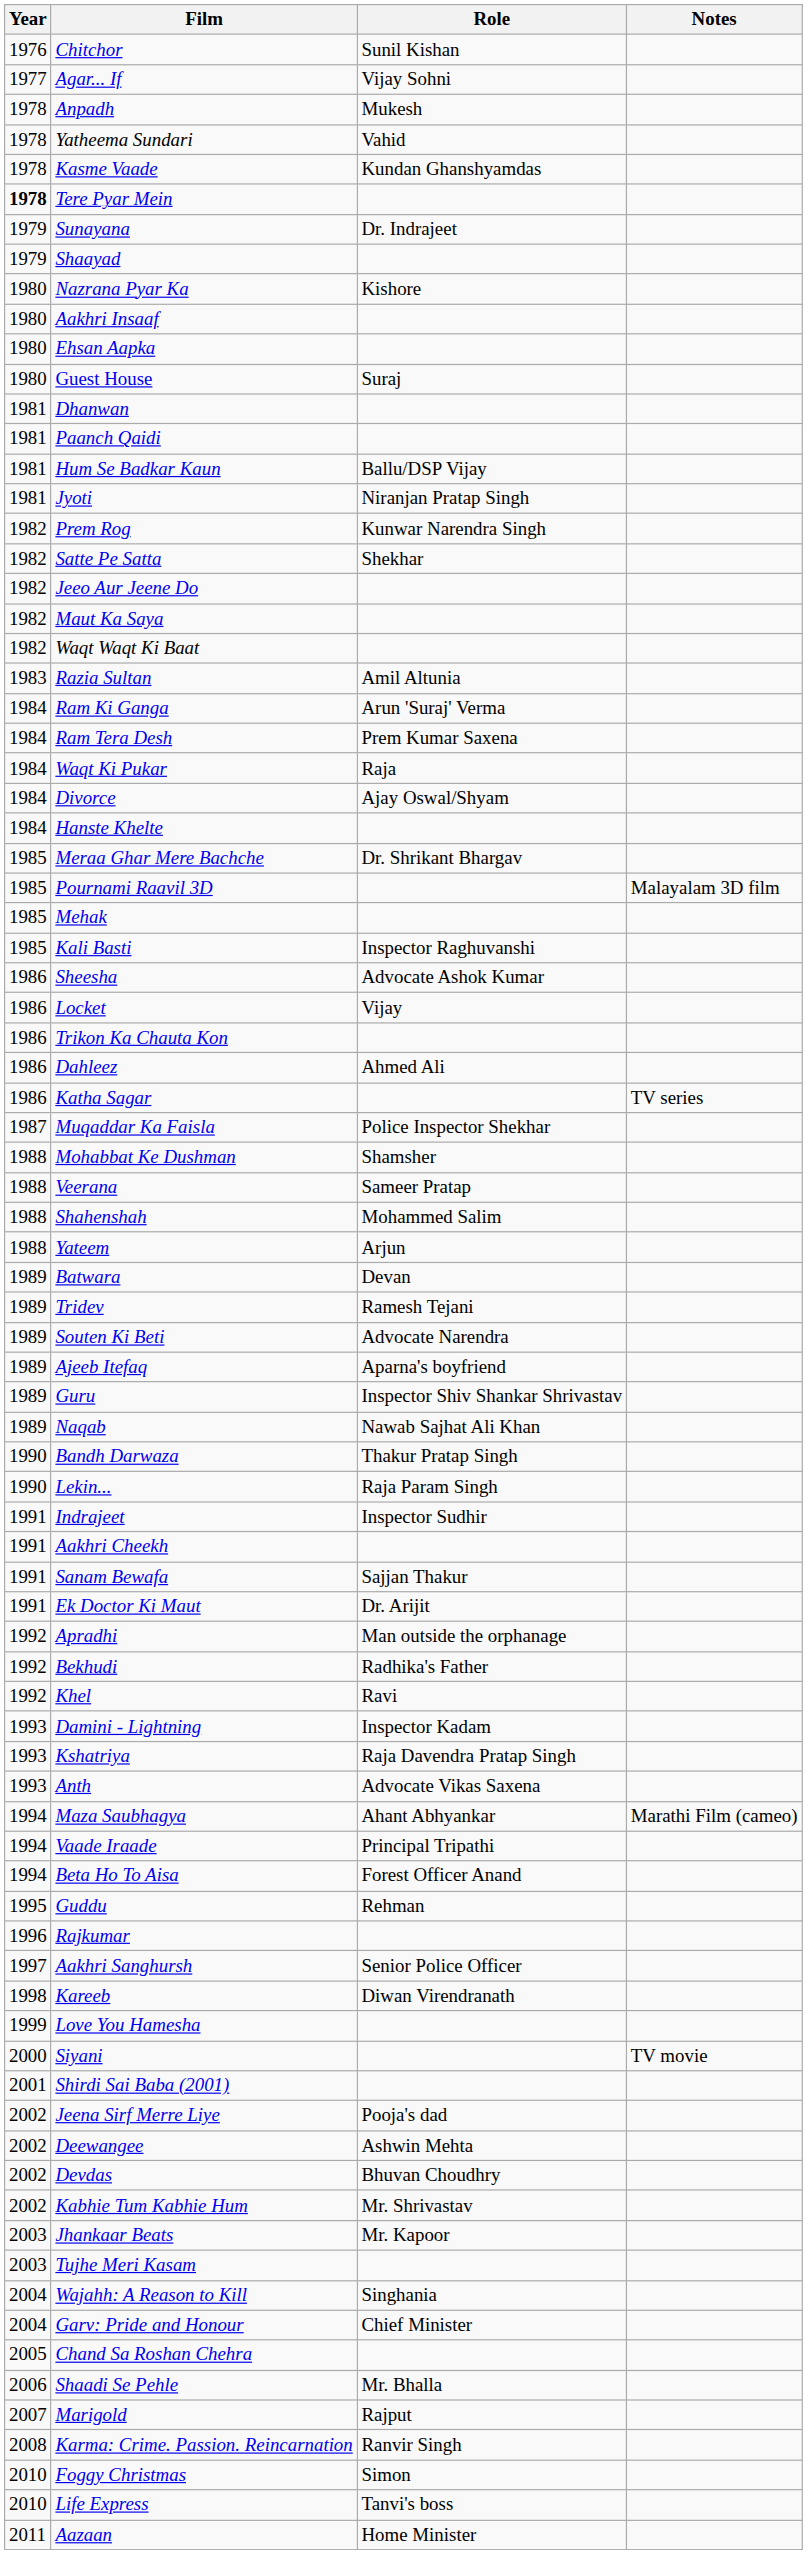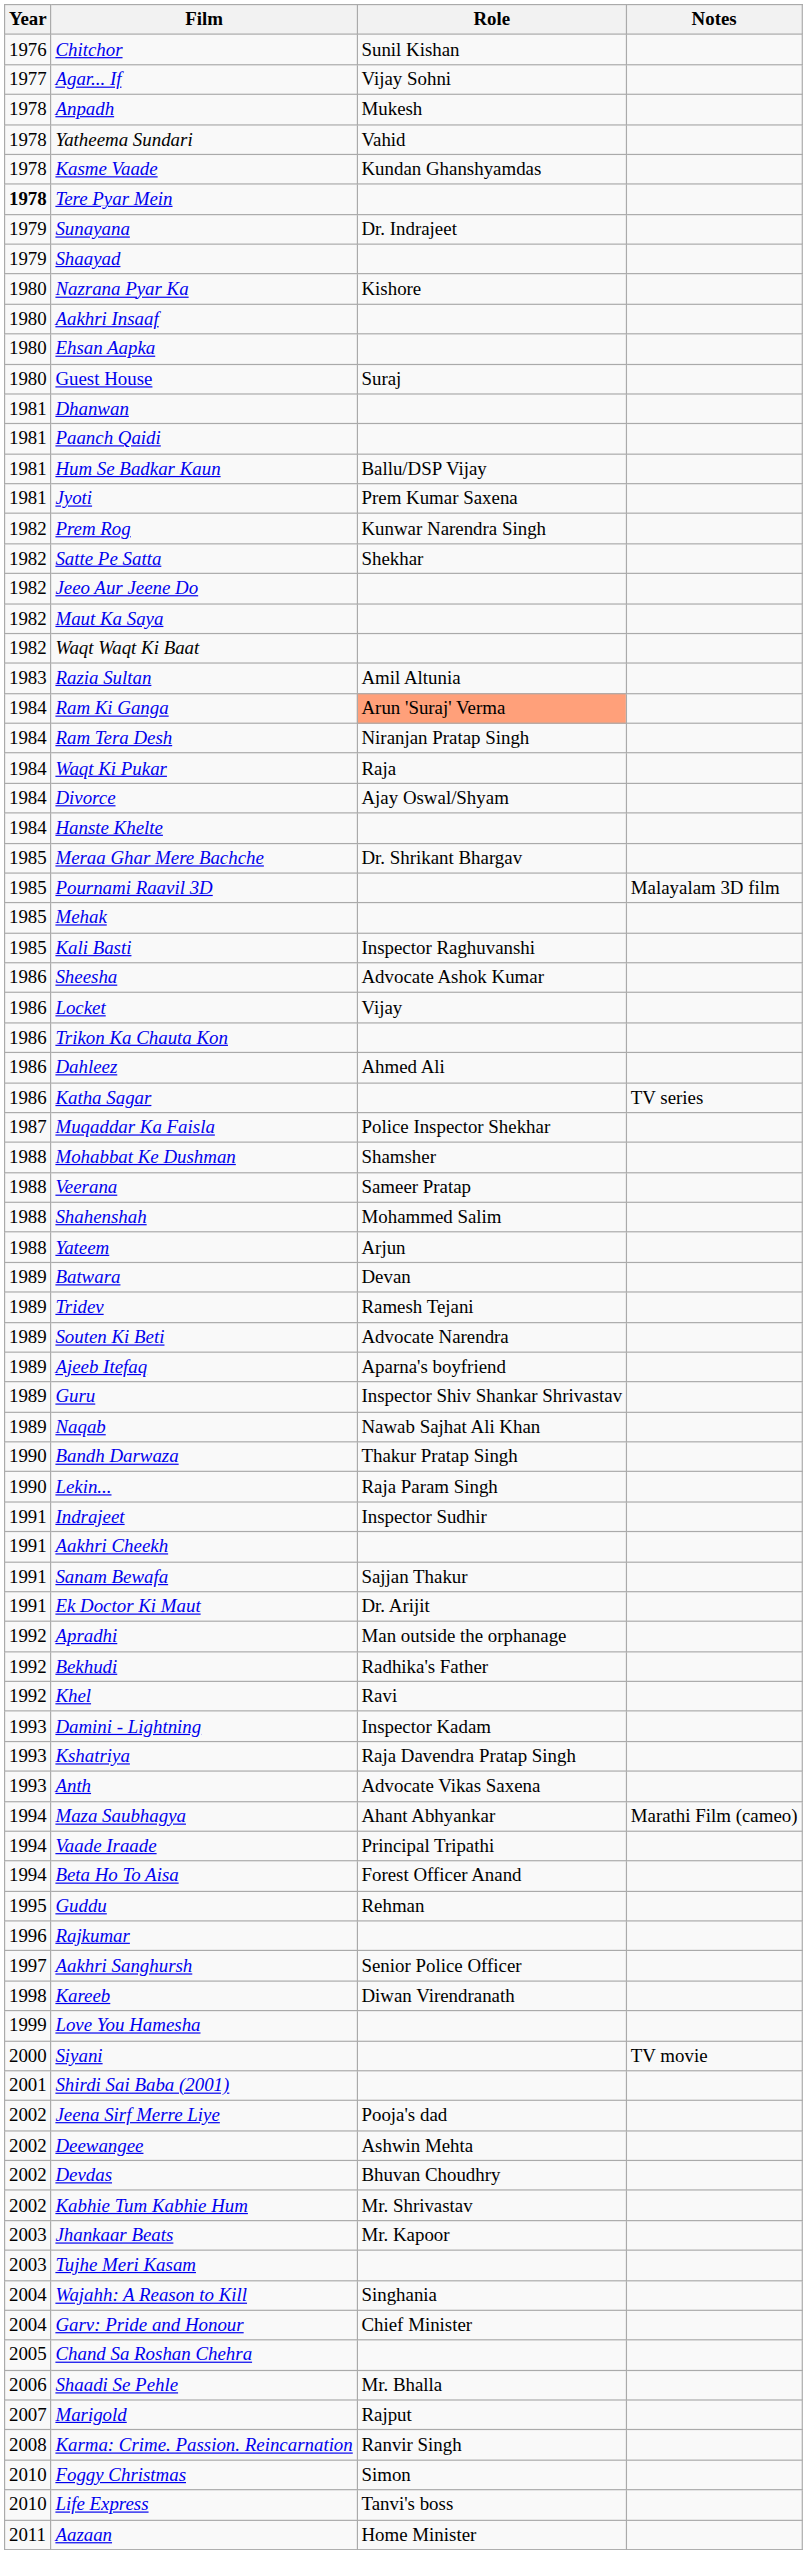 <table class="wikitable sortable">
 <tr>
 <th>Year</th>
 <th>Film</th>
 <th>Role</th>
 <th>Notes</th>
 </tr>
 <tr>
 <td>1976</td>
 <td><em><a href='#'>Chitchor</a></em></td>
 <td>Sunil Kishan</td>
 <td></td>
 </tr>
 <tr>
 <td>1977</td>
 <td><em><a href='#'>Agar... If</a></em></td>
 <td>Vijay Sohni</td>
 <td></td>
 </tr>
 <tr>
 <td>1978</td>
 <td><em><a href='#'>Anpadh</a></em></td>
 <td>Mukesh</td>
 <td></td>
 </tr>
 <tr>
 <td>1978</td>
 <td><em>Yatheema Sundari</em></td>
 <td>Vahid</td>
 <td></td>
 </tr>
 <tr>
 <td>1978</td>
 <td><em><a href='#'>Kasme Vaade</a></em></td>
 <td>Kundan Ghanshyamdas</td>
 <td></td>
 </tr>
 <tr>
 <td><strong>1978</strong></td>
 <td><em><a href='#'>Tere Pyar Mein</a></em></td>
 <td></td>
 <td></td>
 </tr>
 <tr>
 <td>1979</td>
 <td><em><a href='#'>Sunayana</a></em></td>
 <td>Dr. Indrajeet</td>
 <td></td>
 </tr>
 <tr>
 <td>1979</td>
 <td><em><a href='#'>Shaayad</a></em></td>
 <td></td>
 <td></td>
 </tr>
 <tr>
 <td>1980</td>
 <td><em><a href='#'>Nazrana Pyar Ka</a></em></td>
 <td>Kishore</td>
 <td></td>
 </tr>
 <tr>
 <td>1980</td>
 <td><em><a href='#'>Aakhri Insaaf</a></em></td>
 <td></td>
 <td></td>
 </tr>
 <tr>
 <td>1980</td>
 <td><em><a href='#'>Ehsan Aapka</a></em></td>
 <td></td>
 <td></td>
 </tr>
 <tr>
 <td>1980</td>
 <td><a href='#'>Guest House</a></td>
 <td>Suraj</td>
 <td></td>
 </tr>
 <tr>
 <td>1981</td>
 <td><em><a href='#'>Dhanwan</a></em></td>
 <td></td>
 <td></td>
 </tr>
 <tr>
 <td>1981</td>
 <td><em><a href='#'>Paanch Qaidi</a></em></td>
 <td></td>
 <td></td>
 </tr>
 <tr>
 <td>1981</td>
 <td><em><a href='#'>Hum Se Badkar Kaun</a></em></td>
 <td>Ballu/DSP Vijay</td>
 <td></td>
 </tr>
 <tr>
 <td>1981</td>
 <td><em><a href='#'>Jyoti</a></em></td>
-<td>Niranjan Pratap Singh</td>
+<td>Prem Kumar Saxena</td>
 <td></td>
 </tr>
 <tr>
 <td>1982</td>
 <td><em><a href='#'>Prem Rog</a></em></td>
 <td>Kunwar Narendra Singh</td>
 <td></td>
 </tr>
 <tr>
 <td>1982</td>
 <td><em><a href='#'>Satte Pe Satta</a></em></td>
 <td>Shekhar</td>
 <td></td>
 </tr>
 <tr>
 <td>1982</td>
 <td><em><a href='#'>Jeeo Aur Jeene Do</a></em></td>
 <td></td>
 <td></td>
 </tr>
 <tr>
 <td>1982</td>
 <td><em><a href='#'>Maut Ka Saya</a></em></td>
 <td></td>
 <td></td>
 </tr>
 <tr>
 <td>1982</td>
 <td><em>Waqt Waqt Ki Baat</em></td>
 <td></td>
 <td></td>
 </tr>
 <tr>
 <td>1983</td>
 <td><em><a href='#'>Razia Sultan</a></em></td>
 <td>Amil Altunia</td>
 <td></td>
 </tr>
 <tr>
 <td>1984</td>
 <td><em><a href='#'>Ram Ki Ganga</a></em></td>
-<td>Arun 'Suraj' Verma</td>
+<td style="background: lightsalmon;">Arun 'Suraj' Verma</td>
 <td></td>
 </tr>
 <tr>
 <td>1984</td>
 <td><em><a href='#'>Ram Tera Desh</a></em></td>
-<td>Prem Kumar Saxena</td>
+<td>Niranjan Pratap Singh</td>
 <td></td>
 </tr>
 <tr>
 <td>1984</td>
 <td><em><a href='#'>Waqt Ki Pukar</a></em></td>
 <td>Raja</td>
 <td></td>
 </tr>
 <tr>
 <td>1984</td>
 <td><em><a href='#'>Divorce</a></em></td>
 <td>Ajay Oswal/Shyam</td>
 <td></td>
 </tr>
 <tr>
 <td>1984</td>
 <td><em><a href='#'>Hanste Khelte</a></em></td>
 <td></td>
 <td></td>
 </tr>
 <tr>
 <td>1985</td>
 <td><em><a href='#'>Meraa Ghar Mere Bachche</a></em></td>
 <td>Dr. Shrikant Bhargav</td>
 <td></td>
 </tr>
 <tr>
 <td>1985</td>
 <td><em><a href='#'>Pournami Raavil 3D</a></em></td>
 <td></td>
 <td>Malayalam 3D film</td>
 </tr>
 <tr>
 <td>1985</td>
 <td><em><a href='#'>Mehak</a></em></td>
 <td></td>
 <td></td>
 </tr>
 <tr>
 <td>1985</td>
 <td><em><a href='#'>Kali Basti</a></em></td>
 <td>Inspector Raghuvanshi</td>
 <td></td>
 </tr>
 <tr>
 <td>1986</td>
 <td><em><a href='#'>Sheesha</a></em></td>
 <td>Advocate Ashok Kumar</td>
 <td></td>
 </tr>
 <tr>
 <td>1986</td>
 <td><em><a href='#'>Locket</a></em></td>
 <td>Vijay</td>
 <td></td>
 </tr>
 <tr>
 <td>1986</td>
 <td><em><a href='#'>Trikon Ka Chauta Kon</a></em></td>
 <td></td>
 <td></td>
 </tr>
 <tr>
 <td>1986</td>
 <td><em><a href='#'>Dahleez</a></em></td>
 <td>Ahmed Ali</td>
 <td></td>
 </tr>
 <tr>
 <td>1986</td>
 <td><em><a href='#'>Katha Sagar</a></em></td>
 <td></td>
 <td>TV series</td>
 </tr>
 <tr>
 <td>1987</td>
 <td><em><a href='#'>Muqaddar Ka Faisla</a></em></td>
 <td>Police Inspector Shekhar</td>
 <td></td>
 </tr>
 <tr>
 <td>1988</td>
 <td><em><a href='#'>Mohabbat Ke Dushman</a></em></td>
 <td>Shamsher</td>
 <td></td>
 </tr>
 <tr>
 <td>1988</td>
 <td><em><a href='#'>Veerana</a></em></td>
 <td>Sameer Pratap</td>
 <td></td>
 </tr>
 <tr>
 <td>1988</td>
 <td><em><a href='#'>Shahenshah</a></em></td>
 <td>Mohammed Salim</td>
 <td></td>
 </tr>
 <tr>
 <td>1988</td>
 <td><em><a href='#'>Yateem</a></em></td>
 <td>Arjun</td>
 <td></td>
 </tr>
 <tr>
 <td>1989</td>
 <td><em><a href='#'>Batwara</a></em></td>
 <td>Devan</td>
 <td></td>
 </tr>
 <tr>
 <td>1989</td>
 <td><em><a href='#'>Tridev</a></em></td>
 <td>Ramesh Tejani</td>
 <td></td>
 </tr>
 <tr>
 <td>1989</td>
 <td><em><a href='#'>Souten Ki Beti</a></em></td>
 <td>Advocate Narendra</td>
 <td></td>
 </tr>
 <tr>
 <td>1989</td>
 <td><em><a href='#'>Ajeeb Itefaq</a></em></td>
 <td>Aparna's boyfriend</td>
 <td></td>
 </tr>
 <tr>
 <td>1989</td>
 <td><em><a href='#'>Guru</a></em></td>
 <td>Inspector Shiv Shankar Shrivastav</td>
 <td></td>
 </tr>
 <tr>
 <td>1989</td>
 <td><em><a href='#'>Naqab</a></em></td>
 <td>Nawab Sajhat Ali Khan</td>
 <td></td>
 </tr>
 <tr>
 <td>1990</td>
 <td><em><a href='#'>Bandh Darwaza</a></em></td>
 <td>Thakur Pratap Singh</td>
 <td></td>
 </tr>
 <tr>
 <td>1990</td>
 <td><em><a href='#'>Lekin...</a></em></td>
 <td>Raja Param Singh</td>
 <td></td>
 </tr>
 <tr>
 <td>1991</td>
 <td><em><a href='#'>Indrajeet</a></em></td>
 <td>Inspector Sudhir</td>
 <td></td>
 </tr>
 <tr>
 <td>1991</td>
 <td><em><a href='#'>Aakhri Cheekh</a></em></td>
 <td></td>
 <td></td>
 </tr>
 <tr>
 <td>1991</td>
 <td><em><a href='#'>Sanam Bewafa</a></em></td>
 <td>Sajjan Thakur</td>
 <td></td>
 </tr>
 <tr>
 <td>1991</td>
 <td><em><a href='#'>Ek Doctor Ki Maut</a></em></td>
 <td>Dr. Arijit</td>
 <td></td>
 </tr>
 <tr>
 <td>1992</td>
 <td><em><a href='#'>Apradhi</a></em></td>
 <td>Man outside the orphanage</td>
 <td></td>
 </tr>
 <tr>
 <td>1992</td>
 <td><em><a href='#'>Bekhudi</a></em></td>
 <td>Radhika's Father</td>
 <td></td>
 </tr>
 <tr>
 <td>1992</td>
 <td><em><a href='#'>Khel</a></em></td>
 <td>Ravi</td>
 <td></td>
 </tr>
 <tr>
 <td>1993</td>
 <td><em><a href='#'>Damini - Lightning</a></em></td>
 <td>Inspector Kadam</td>
 <td></td>
 </tr>
 <tr>
 <td>1993</td>
 <td><em><a href='#'>Kshatriya</a></em></td>
 <td>Raja Davendra Pratap Singh</td>
 <td></td>
 </tr>
 <tr>
 <td>1993</td>
 <td><em><a href='#'>Anth</a></em></td>
 <td>Advocate Vikas Saxena</td>
 <td></td>
 </tr>
 <tr>
 <td>1994</td>
 <td><em><a href='#'>Maza Saubhagya</a></em></td>
 <td>Ahant Abhyankar</td>
 <td>Marathi Film (cameo)</td>
 </tr>
 <tr>
 <td>1994</td>
 <td><em><a href='#'>Vaade Iraade</a></em></td>
 <td>Principal Tripathi</td>
 <td></td>
 </tr>
 <tr>
 <td>1994</td>
 <td><em><a href='#'>Beta Ho To Aisa</a></em></td>
 <td>Forest Officer Anand</td>
 <td></td>
 </tr>
 <tr>
 <td>1995</td>
 <td><em><a href='#'>Guddu</a></em></td>
 <td>Rehman</td>
 <td></td>
 </tr>
 <tr>
 <td>1996</td>
 <td><em><a href='#'>Rajkumar</a></em></td>
 <td></td>
 <td></td>
 </tr>
 <tr>
 <td>1997</td>
 <td><em><a href='#'>Aakhri Sanghursh</a></em></td>
 <td>Senior Police Officer</td>
 <td></td>
 </tr>
 <tr>
 <td>1998</td>
 <td><em><a href='#'>Kareeb</a></em></td>
 <td>Diwan Virendranath</td>
 <td></td>
 </tr>
 <tr>
 <td>1999</td>
 <td><em><a href='#'>Love You Hamesha</a></em></td>
 <td></td>
 <td></td>
 </tr>
 <tr>
 <td>2000</td>
 <td><em><a href='#'>Siyani</a></em></td>
 <td></td>
 <td>TV movie</td>
 </tr>
 <tr>
 <td>2001</td>
 <td><em><a href='#'>Shirdi Sai Baba (2001)</a></em></td>
 <td></td>
 <td></td>
 </tr>
 <tr>
 <td>2002</td>
 <td><em><a href='#'>Jeena Sirf Merre Liye</a></em></td>
 <td>Pooja's dad</td>
 <td></td>
 </tr>
 <tr>
 <td>2002</td>
 <td><em><a href='#'>Deewangee</a></em></td>
 <td>Ashwin Mehta</td>
 <td></td>
 </tr>
 <tr>
 <td>2002</td>
 <td><em><a href='#'>Devdas</a></em></td>
 <td>Bhuvan Choudhry</td>
 <td></td>
 </tr>
 <tr>
 <td>2002</td>
 <td><em><a href='#'>Kabhie Tum Kabhie Hum</a></em></td>
 <td>Mr. Shrivastav</td>
 <td></td>
 </tr>
 <tr>
 <td>2003</td>
 <td><em><a href='#'>Jhankaar Beats</a></em></td>
 <td>Mr. Kapoor</td>
 <td></td>
 </tr>
 <tr>
 <td>2003</td>
 <td><em><a href='#'>Tujhe Meri Kasam</a></em></td>
 <td></td>
 <td></td>
 </tr>
 <tr>
 <td>2004</td>
 <td><em><a href='#'>Wajahh: A Reason to Kill</a></em></td>
 <td>Singhania</td>
 <td></td>
 </tr>
 <tr>
 <td>2004</td>
 <td><em><a href='#'>Garv: Pride and Honour</a></em></td>
 <td>Chief Minister</td>
 <td></td>
 </tr>
 <tr>
 <td>2005</td>
 <td><em><a href='#'>Chand Sa Roshan Chehra</a></em></td>
 <td></td>
 <td></td>
 </tr>
 <tr>
 <td>2006</td>
 <td><em><a href='#'>Shaadi Se Pehle</a></em></td>
 <td>Mr. Bhalla</td>
 <td></td>
 </tr>
 <tr>
 <td>2007</td>
 <td><em><a href='#'>Marigold</a></em></td>
 <td>Rajput</td>
 <td></td>
 </tr>
 <tr>
 <td>2008</td>
 <td><em><a href='#'>Karma: Crime. Passion. Reincarnation</a></em></td>
 <td>Ranvir Singh</td>
 <td></td>
 </tr>
 <tr>
 <td>2010</td>
 <td><em><a href='#'>Foggy Christmas</a></em></td>
 <td>Simon</td>
 <td></td>
 </tr>
 <tr>
 <td>2010</td>
 <td><em><a href='#'>Life Express</a></em></td>
 <td>Tanvi's boss</td>
 <td></td>
 </tr>
 <tr>
 <td>2011</td>
 <td><em><a href='#'>Aazaan</a></em></td>
 <td>Home Minister</td>
 <td></td>
 </tr>
 <tr>
 </tr>
 </table>
